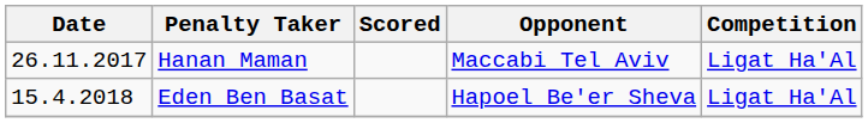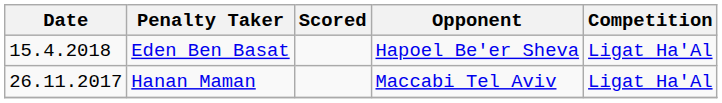 <table class="wikitable">
 <tr>
 <th>Date</th>
 <th>Penalty Taker</th>
 <th>Scored</th>
 <th>Opponent</th>
 <th>Competition</th>
 </tr>
 <tr>
+<td>15.4.2018</td>
+<td><a href='#'>Eden Ben Basat</a></td>
+<td></td>
+<td><a href='#'>Hapoel Be'er Sheva</a></td>
+<td><a href='#'>Ligat Ha'Al</a></td>
+</tr>
+<tr>
 <td>26.11.2017</td>
 <td><a href='#'>Hanan Maman</a></td>
 <td></td>
 <td><a href='#'>Maccabi Tel Aviv</a></td>
 <td><a href='#'>Ligat Ha'Al</a></td>
 </tr>
 <tr>
-<td>15.4.2018</td>
-<td><a href='#'>Eden Ben Basat</a></td>
-<td></td>
-<td><a href='#'>Hapoel Be'er Sheva</a></td>
-<td><a href='#'>Ligat Ha'Al</a></td>
-</tr>
-<tr>
 </tr>
 </table>
